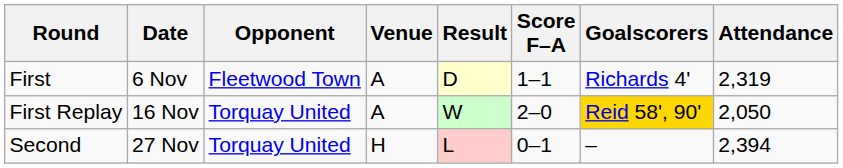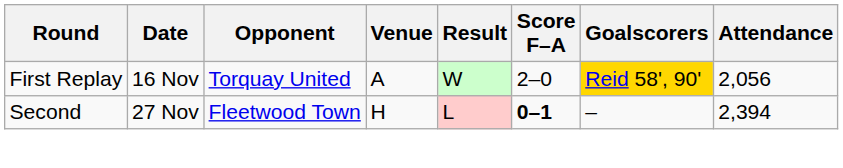 <table class="wikitable">
 <tr>
 <th>Round</th>
 <th>Date</th>
 <th>Opponent</th>
 <th>Venue</th>
 <th>Result</th>
 <th>Score<br>F–A</th>
 <th>Goalscorers</th>
 <th>Attendance</th>
 </tr>
 <tr>
-<td>First</td>
-<td>6 Nov</td>
-<td><a href='#'>Fleetwood Town</a></td>
-<td>A</td>
-<td bgcolor="#FFFFCC">D</td>
-<td>1–1</td>
-<td><a href='#'>Richards</a> 4'</td>
-<td>2,319</td>
-</tr>
-<tr>
 <td>First Replay</td>
 <td>16 Nov</td>
 <td><a href='#'>Torquay United</a></td>
 <td>A</td>
 <td bgcolor="#CCFFCC">W</td>
 <td>2–0</td>
 <td style="background: gold;"><a href='#'>Reid</a> 58', 90'</td>
-<td>2,050</td>
+<td>2,056</td>
 </tr>
 <tr>
 <td>Second</td>
 <td>27 Nov</td>
-<td><a href='#'>Torquay United</a></td>
+<td><a href='#'>Fleetwood Town</a></td>
 <td>H</td>
 <td bgcolor="#FFCCCC">L</td>
-<td>0–1</td>
+<td><strong>0–1</strong></td>
 <td>–</td>
 <td>2,394</td>
 </tr>
 </table>
